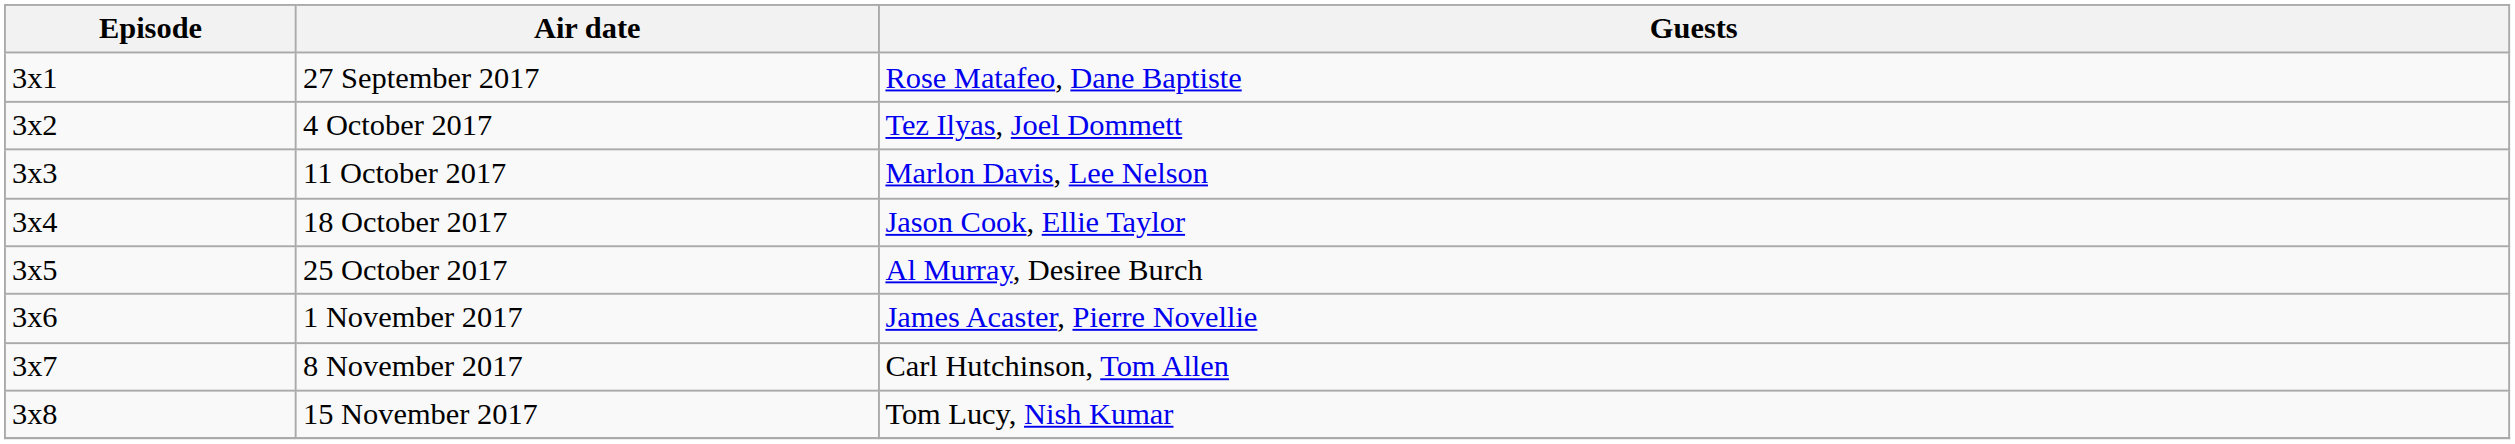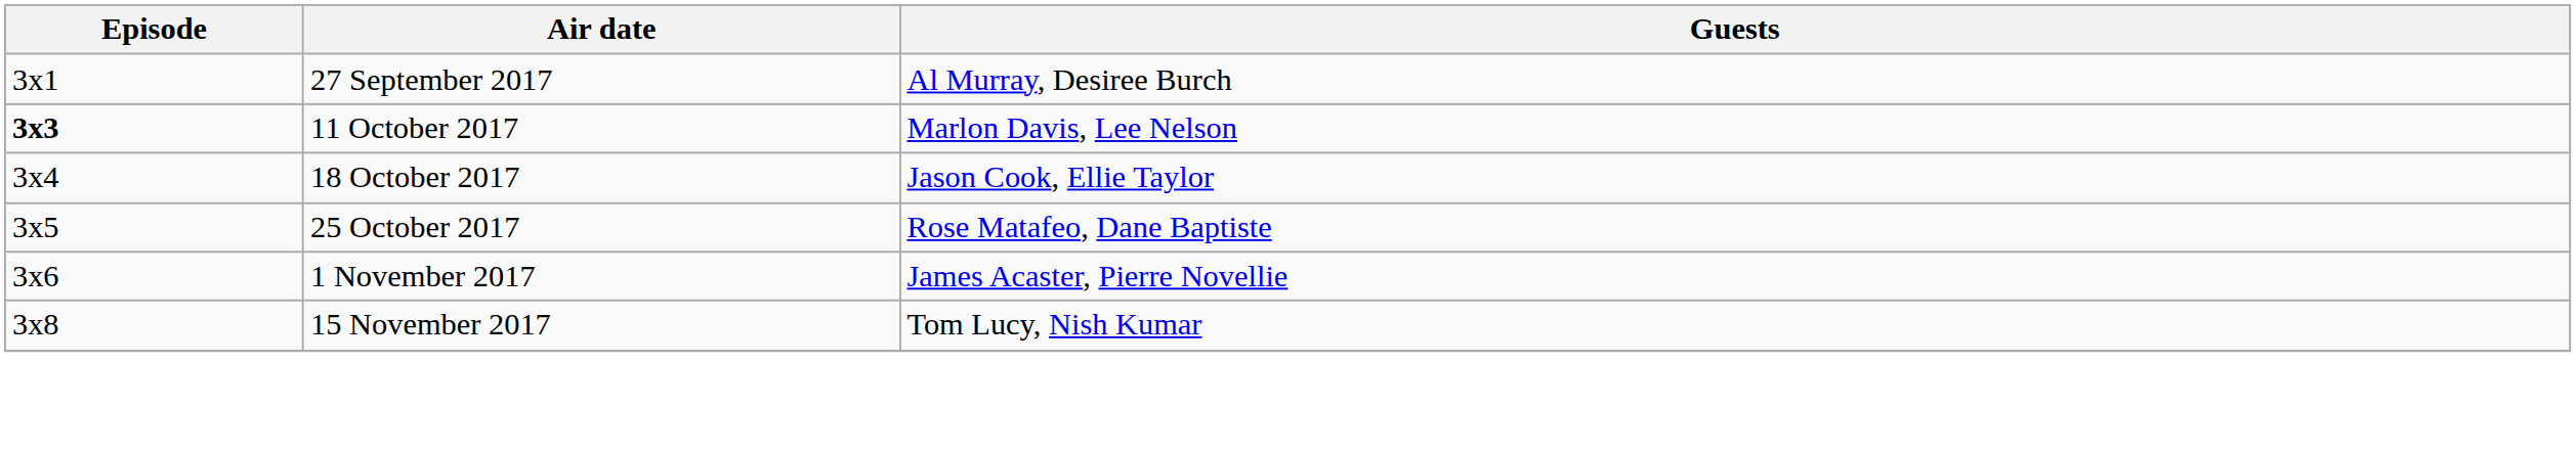 <table class="wikitable" style="text-align:left;">
 <tr>
 <th style="width:5%;">Episode</th>
 <th style="width:10%;">Air date</th>
 <th style="width:28%;">Guests</th>
 </tr>
 <tr>
 <td>3x1</td>
 <td>27 September 2017</td>
-<td><a href='#'>Rose Matafeo</a>, <a href='#'>Dane Baptiste</a></td>
+<td><a href='#'>Al Murray</a>, Desiree Burch</td>
 </tr>
 <tr>
-<td>3x2</td>
-<td>4 October 2017</td>
-<td><a href='#'>Tez Ilyas</a>, <a href='#'>Joel Dommett</a></td>
-</tr>
-<tr>
-<td>3x3</td>
+<td><strong>3x3</strong></td>
 <td>11 October 2017</td>
 <td><a href='#'>Marlon Davis</a>, <a href='#'>Lee Nelson</a></td>
 </tr>
 <tr>
 <td>3x4</td>
 <td>18 October 2017</td>
 <td><a href='#'>Jason Cook</a>, <a href='#'>Ellie Taylor</a></td>
 </tr>
 <tr>
 <td>3x5</td>
 <td>25 October 2017</td>
-<td><a href='#'>Al Murray</a>, Desiree Burch</td>
+<td><a href='#'>Rose Matafeo</a>, <a href='#'>Dane Baptiste</a></td>
 </tr>
 <tr>
 <td>3x6</td>
 <td>1 November 2017</td>
 <td><a href='#'>James Acaster</a>, <a href='#'>Pierre Novellie</a></td>
-</tr>
-<tr>
-<td>3x7</td>
-<td>8 November 2017</td>
-<td>Carl Hutchinson, <a href='#'>Tom Allen</a></td>
 </tr>
 <tr>
 <td>3x8</td>
 <td>15 November 2017</td>
 <td>Tom Lucy, <a href='#'>Nish Kumar</a></td>
 </tr>
 <tr>
 </tr>
 </table>
